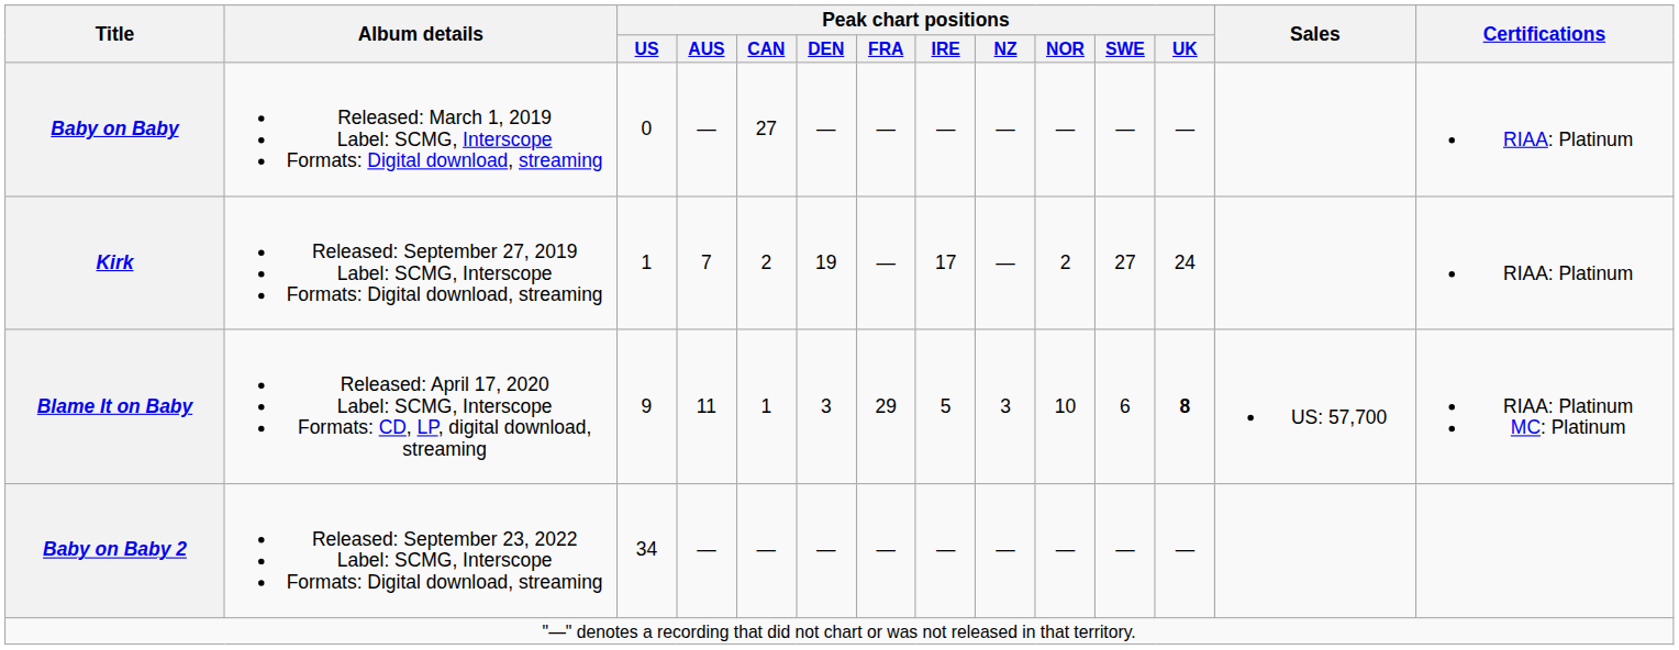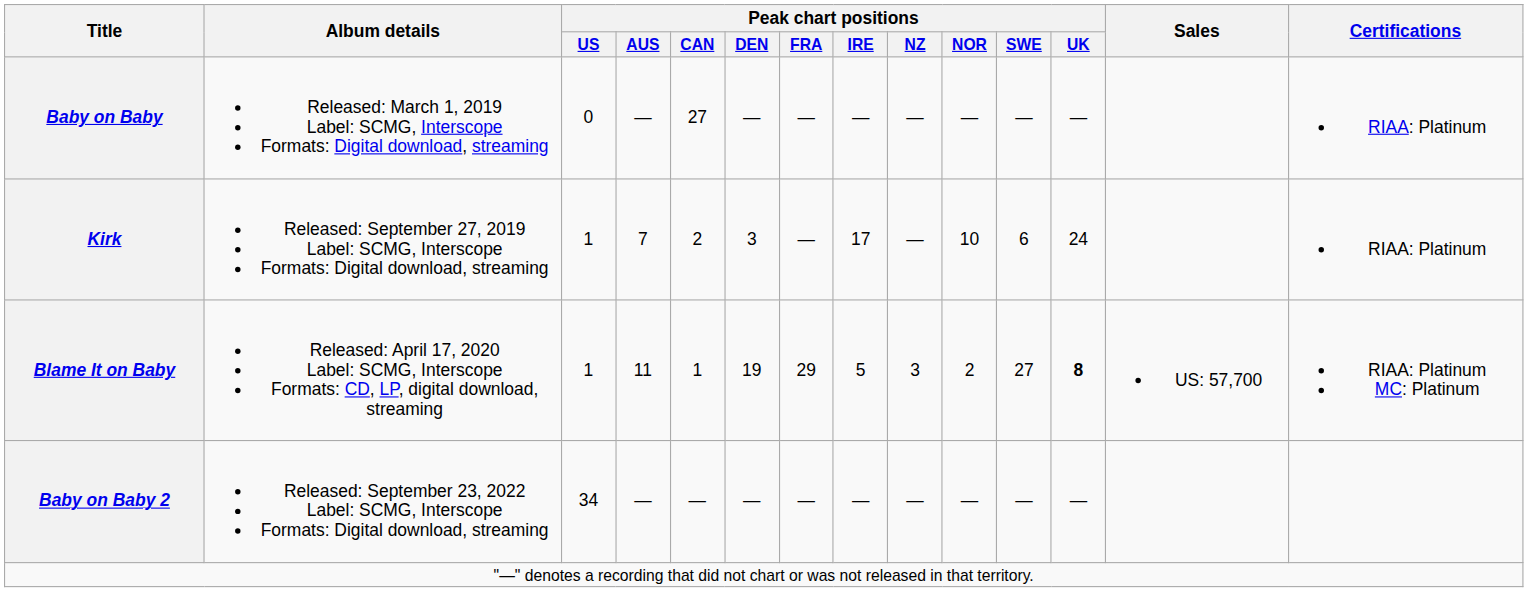 <table class="wikitable plainrowheaders" style="text-align:center;">
 <tr>
 <th scope="col" rowspan="2" style="width:11em;">Title</th>
 <th scope="col" rowspan="2" style="width:20em;">Album details</th>
 <th scope="col" colspan="10">Peak chart positions</th>
 <th scope="col" rowspan="2" style="width:10em;">Sales</th>
 <th scope="col" rowspan="2" style="width:13em;"><a href='#'>Certifications</a></th>
 </tr>
 <tr>
 <th scope="col" style="width:3em;font-size:90%;"><a href='#'>US</a><br></th>
 <th scope="col" style="width:3em;font-size:90%;"><a href='#'>AUS</a><br></th>
 <th scope="col" style="width:3em;font-size:90%;"><a href='#'>CAN</a><br></th>
 <th scope="col" style="width:3em;font-size:90%;"><a href='#'>DEN</a><br></th>
 <th scope="col" style="width:3em;font-size:90%;"><a href='#'>FRA</a><br></th>
 <th scope="col" style="width:3em;font-size:90%;"><a href='#'>IRE</a><br></th>
 <th scope="col" style="width:3em;font-size:90%;"><a href='#'>NZ</a><br></th>
 <th scope="col" style="width:3em;font-size:90%;"><a href='#'>NOR</a><br></th>
 <th scope="col" style="width:3em;font-size:90%;"><a href='#'>SWE</a><br></th>
 <th scope="col" style="width:3em;font-size:90%;"><a href='#'>UK</a><br></th>
 </tr>
 <tr>
 <th scope="row"><em><a href='#'>Baby on Baby</a></em></th>
 <td><br><ul><li>Released: March 1, 2019</li><li>Label: SCMG, <a href='#'>Interscope</a></li><li>Formats: <a href='#'>Digital download</a>, <a href='#'>streaming</a></li></ul></td>
 <td>0</td>
 <td>—</td>
 <td>27</td>
 <td>—</td>
 <td>—</td>
 <td>—</td>
 <td>—</td>
 <td>—</td>
 <td>—</td>
 <td>—</td>
 <td></td>
 <td><br><ul><li><a href='#'>RIAA</a>: Platinum</li></ul></td>
 </tr>
 <tr>
 <th scope="row"><em><a href='#'>Kirk</a></em></th>
 <td><br><ul><li>Released: September 27, 2019</li><li>Label: SCMG, Interscope</li><li>Formats: Digital download, streaming</li></ul></td>
 <td>1</td>
 <td>7</td>
 <td>2</td>
-<td>19</td>
+<td>3</td>
 <td>—</td>
 <td>17</td>
 <td>—</td>
-<td>2</td>
-<td>27</td>
+<td>10</td>
+<td>6</td>
 <td>24</td>
 <td></td>
 <td><br><ul><li>RIAA: Platinum</li></ul></td>
 </tr>
 <tr>
 <th scope="row"><em><a href='#'>Blame It on Baby</a></em></th>
 <td><br><ul><li>Released: April 17, 2020</li><li>Label: SCMG, Interscope</li><li>Formats: <a href='#'>CD</a>, <a href='#'>LP</a>, digital download, streaming</li></ul></td>
-<td>9</td>
+<td>1</td>
 <td>11</td>
 <td>1</td>
-<td>3</td>
+<td>19</td>
 <td>29</td>
 <td>5</td>
 <td>3</td>
-<td>10</td>
-<td>6</td>
+<td>2</td>
+<td>27</td>
 <td><strong>8</strong></td>
 <td><br><ul><li>US: 57,700</li></ul></td>
 <td><br><ul><li>RIAA: Platinum</li><li><a href='#'>MC</a>: Platinum</li></ul></td>
 </tr>
 <tr>
 <th scope="row"><em><a href='#'>Baby on Baby 2</a></em></th>
 <td><br><ul><li>Released: September 23, 2022</li><li>Label: SCMG, Interscope</li><li>Formats: Digital download, streaming</li></ul></td>
 <td>34</td>
 <td>—</td>
 <td>—</td>
 <td>—</td>
 <td>—</td>
 <td>—</td>
 <td>—</td>
 <td>—</td>
 <td>—</td>
 <td>—</td>
 <td></td>
 <td></td>
 </tr>
 <tr>
 <td colspan="14" style="font-size:90%">"—" denotes a recording that did not chart or was not released in that territory.</td>
 </tr>
 </table>
